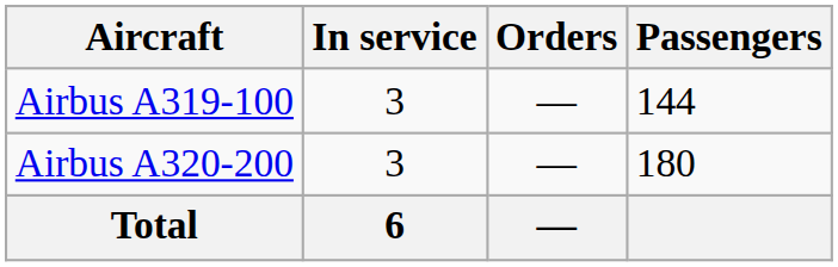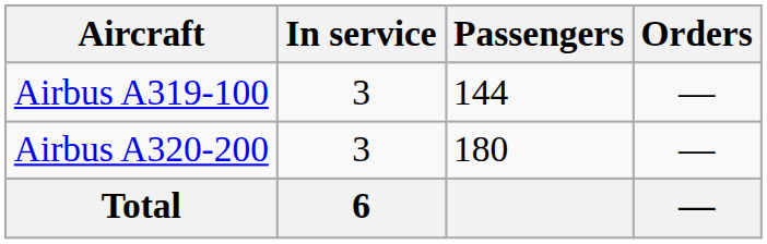 <table class="wikitable">
 <tr>
 <th>Aircraft</th>
 <th>In service</th>
+<th>Passengers</th>
 <th>Orders</th>
-<th>Passengers</th>
 </tr>
 <tr>
 <td><a href='#'>Airbus A319-100</a></td>
 <td style="text-align:center ">3</td>
+<td>144</td>
 <td style="text-align:center ">—</td>
-<td>144</td>
 </tr>
 <tr>
 <td><a href='#'>Airbus A320-200</a></td>
 <td style="text-align:center ">3</td>
+<td>180</td>
 <td style="text-align:center ">—</td>
-<td>180</td>
 </tr>
 <tr>
 <th>Total</th>
 <th>6</th>
+<th></th>
 <th>—</th>
-<th></th>
 </tr>
 </table>
